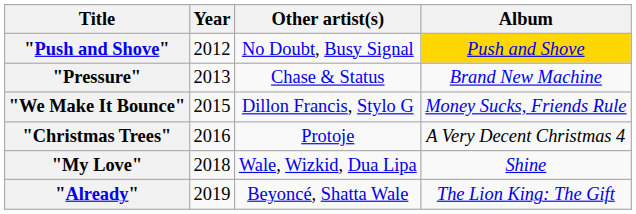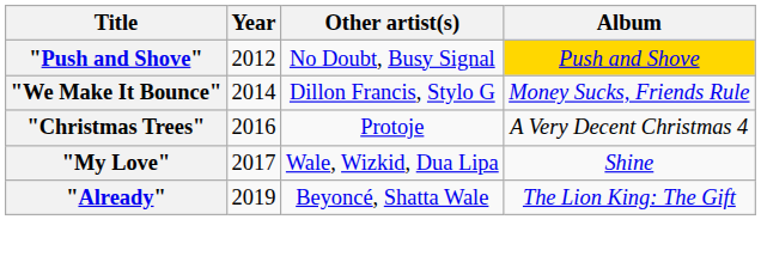 <table class="wikitable plainrowheaders" style="text-align:center;">
 <tr>
 <th scope="col">Title</th>
 <th scope="col">Year</th>
 <th scope="col">Other artist(s)</th>
 <th scope="col">Album</th>
 </tr>
 <tr>
 <th scope="row">"<a href='#'>Push and Shove</a>"</th>
 <td>2012</td>
 <td><a href='#'>No Doubt</a>, <a href='#'>Busy Signal</a></td>
 <td style="background: gold;"><em><a href='#'>Push and Shove</a></em></td>
 </tr>
 <tr>
-<th scope="row">"Pressure"</th>
-<td>2013</td>
-<td><a href='#'>Chase & Status</a></td>
-<td><em><a href='#'>Brand New Machine</a></em></td>
-</tr>
-<tr>
 <th scope="row">"We Make It Bounce"</th>
-<td>2015</td>
+<td>2014</td>
 <td><a href='#'>Dillon Francis</a>, <a href='#'>Stylo G</a></td>
 <td><em><a href='#'>Money Sucks, Friends Rule</a></em></td>
 </tr>
 <tr>
 <th scope="row">"Christmas Trees"</th>
 <td>2016</td>
 <td><a href='#'>Protoje</a></td>
 <td><em>A Very Decent Christmas 4</em></td>
 </tr>
 <tr>
 <th scope="row">"My Love"</th>
-<td>2018</td>
+<td>2017</td>
 <td><a href='#'>Wale</a>, <a href='#'>Wizkid</a>, <a href='#'>Dua Lipa</a></td>
 <td><em><a href='#'>Shine</a></em></td>
 </tr>
 <tr>
 <th scope="row">"<a href='#'>Already</a>"</th>
 <td>2019</td>
 <td><a href='#'>Beyoncé</a>, <a href='#'>Shatta Wale</a></td>
 <td><em><a href='#'>The Lion King: The Gift</a></em></td>
 </tr>
 </table>
